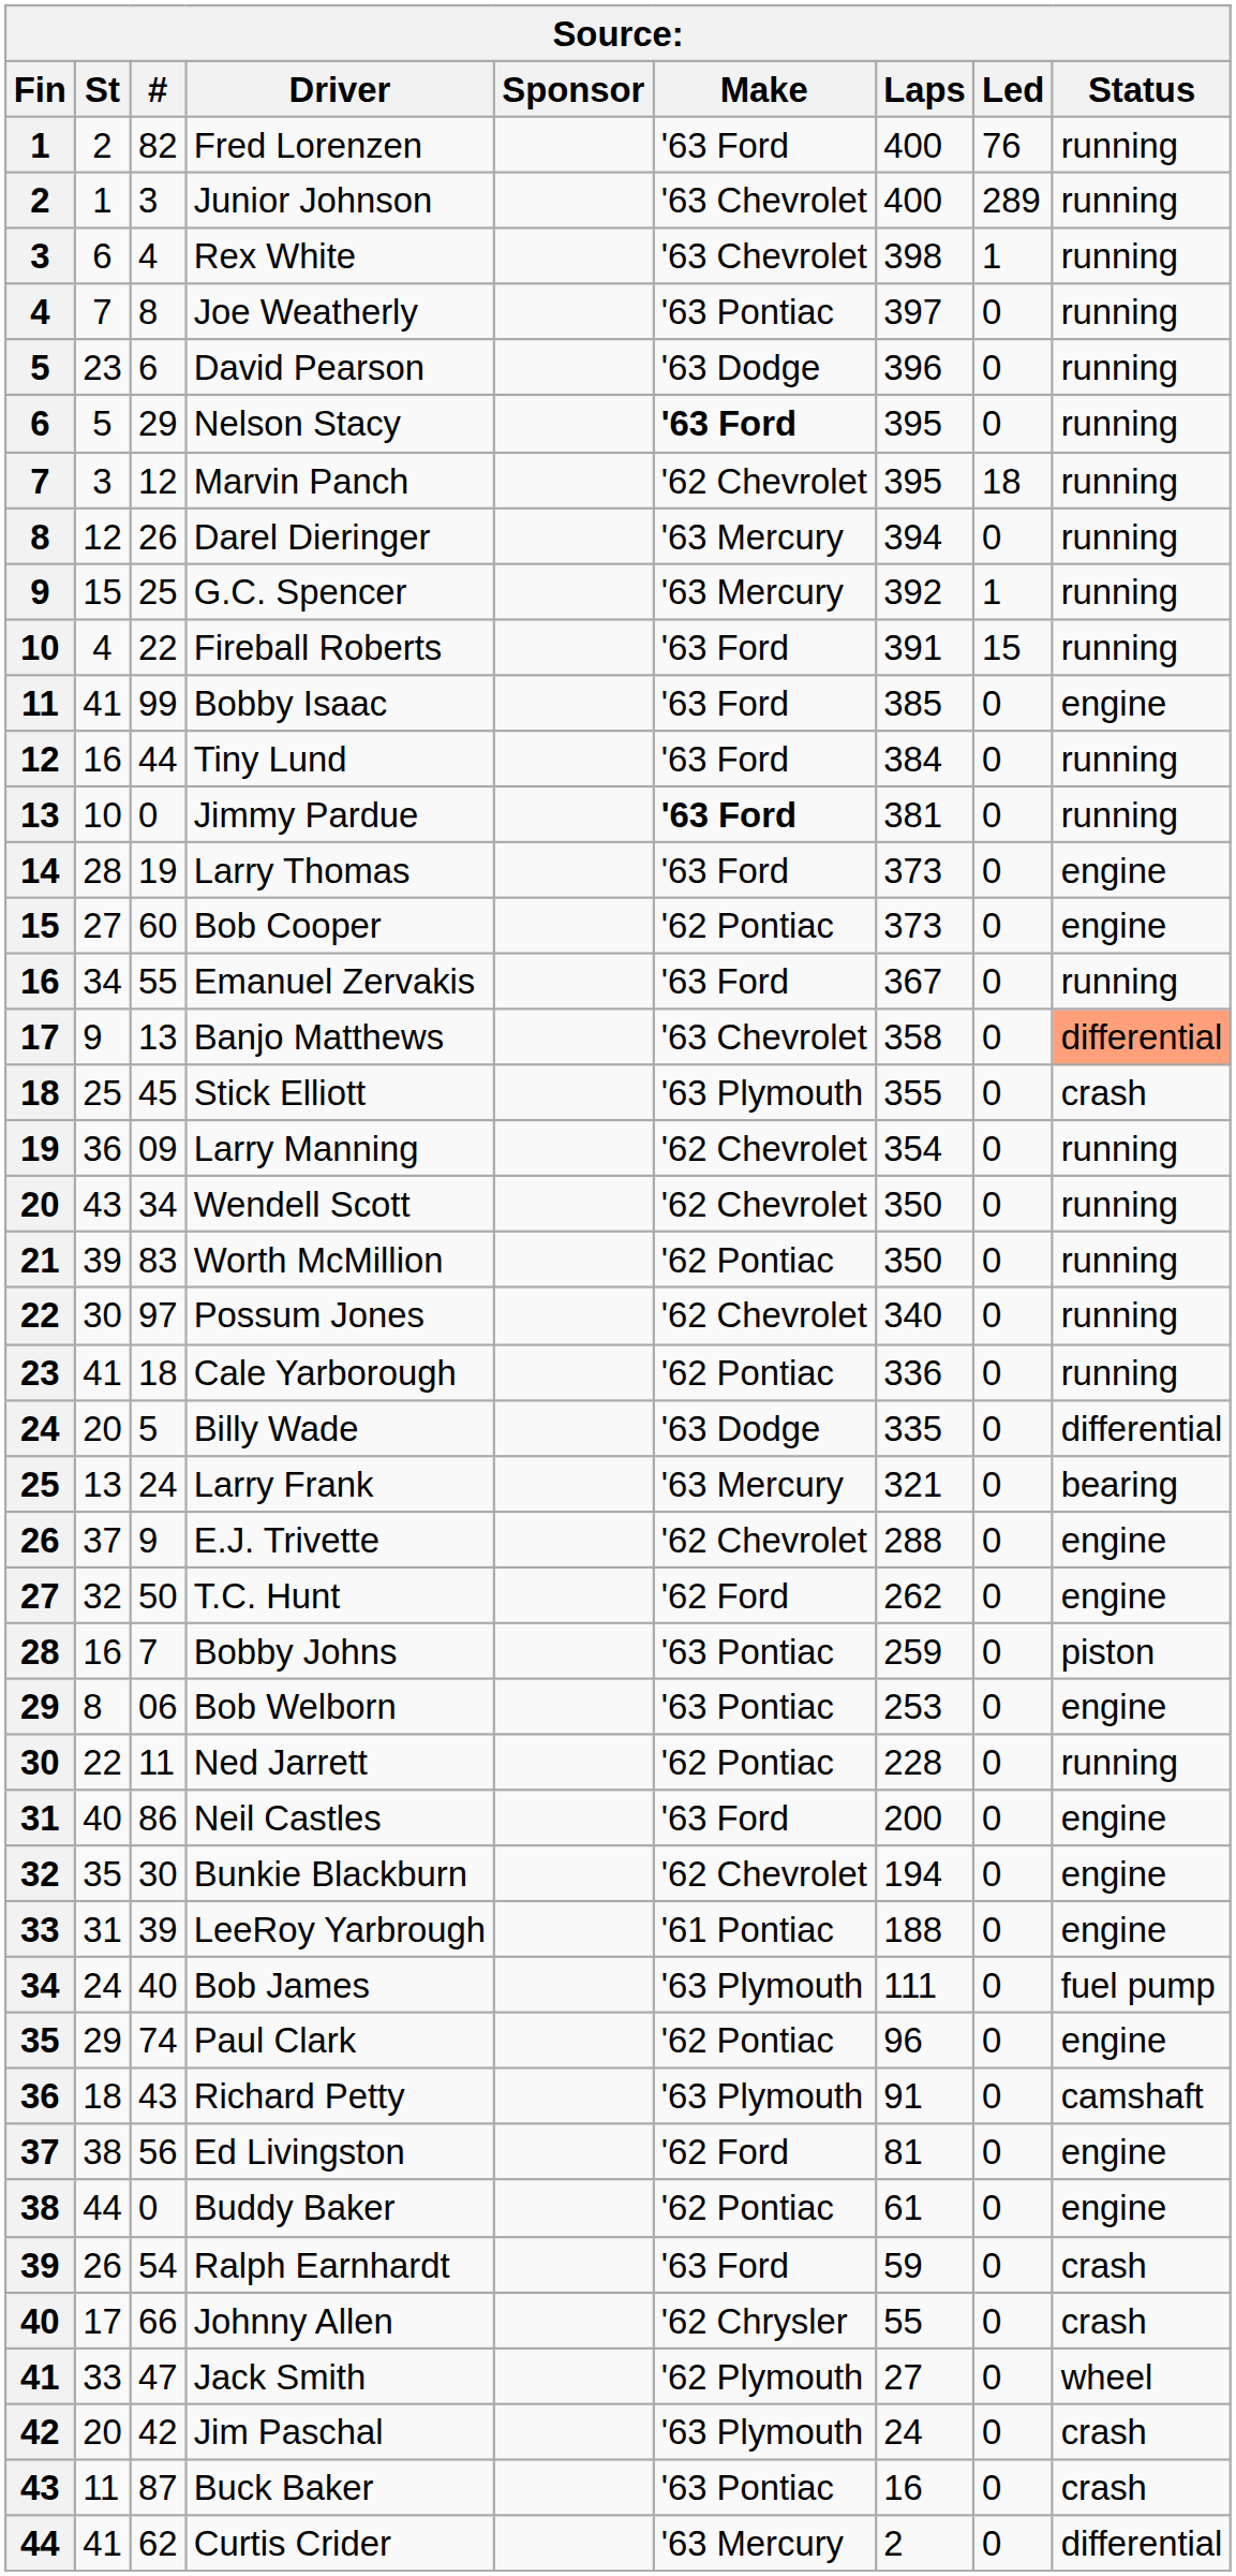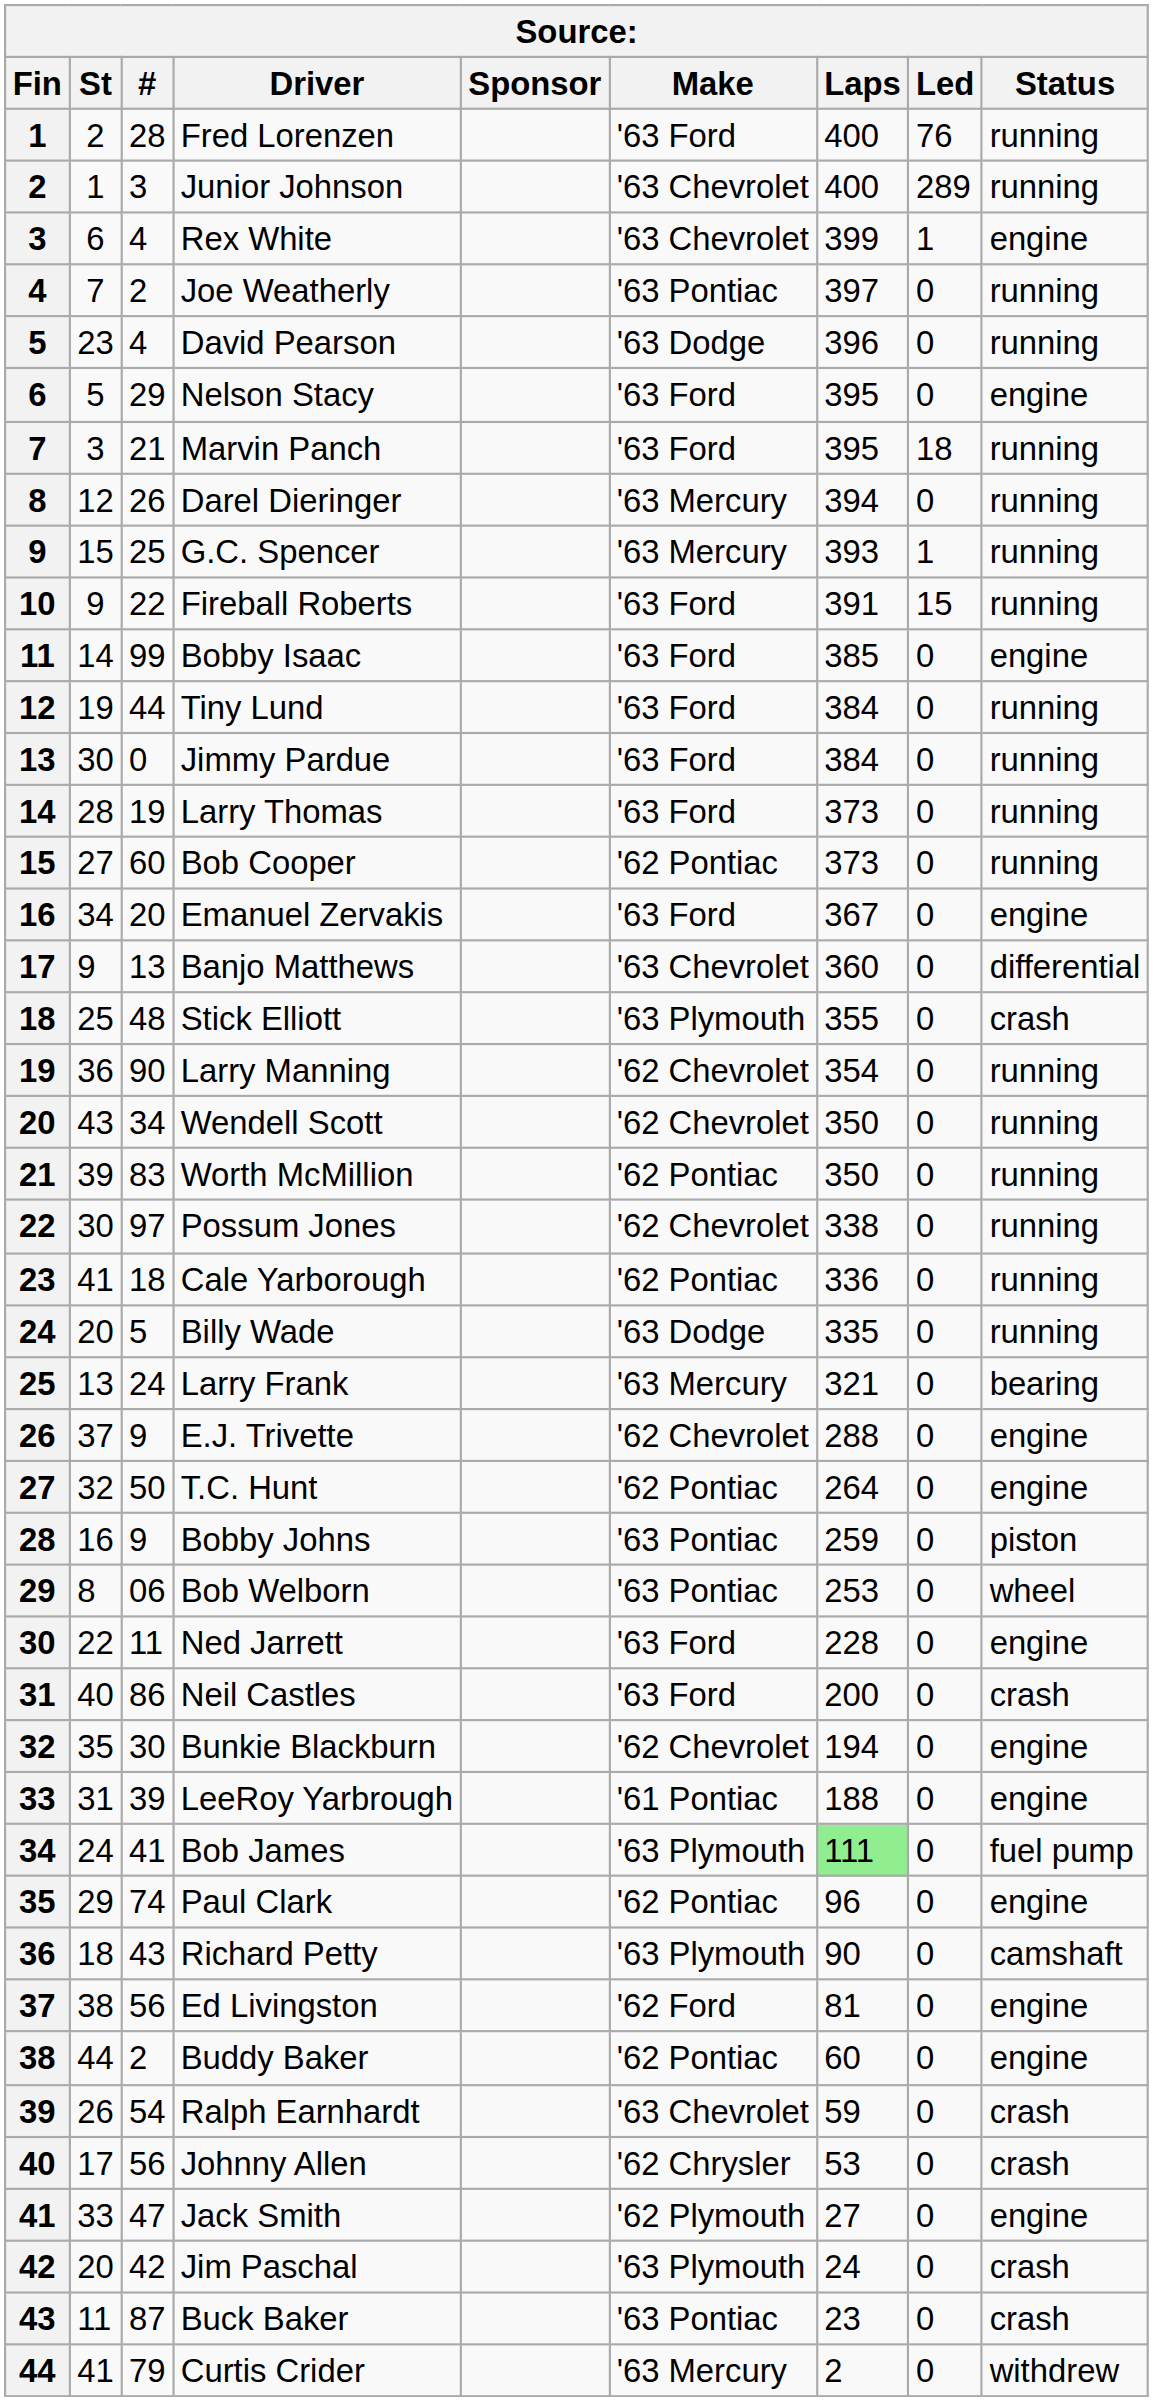 <table class="wikitable" style="font-size:95%">
 <tr>
 <th colspan="9">Source:</th>
 </tr>
 <tr>
 <th>Fin</th>
 <th>St</th>
 <th>#</th>
 <th>Driver</th>
 <th>Sponsor</th>
 <th>Make</th>
 <th>Laps</th>
 <th>Led</th>
 <th>Status</th>
 </tr>
 <tr>
 <th>1</th>
 <td align="center">2</td>
-<td>82</td>
+<td>28</td>
 <td>Fred Lorenzen</td>
 <td></td>
 <td>'63 Ford</td>
 <td>400</td>
 <td>76</td>
 <td>running</td>
 </tr>
 <tr>
 <th>2</th>
 <td align="center">1</td>
 <td>3</td>
 <td>Junior Johnson</td>
 <td></td>
 <td>'63 Chevrolet</td>
 <td>400</td>
 <td>289</td>
 <td>running</td>
 </tr>
 <tr>
 <th>3</th>
 <td align="center">6</td>
 <td>4</td>
 <td>Rex White</td>
 <td></td>
 <td>'63 Chevrolet</td>
-<td>398</td>
+<td>399</td>
 <td>1</td>
-<td>running</td>
+<td>engine</td>
 </tr>
 <tr>
 <th>4</th>
 <td align="center">7</td>
-<td>8</td>
+<td>2</td>
 <td>Joe Weatherly</td>
 <td></td>
 <td>'63 Pontiac</td>
 <td>397</td>
 <td>0</td>
 <td>running</td>
 </tr>
 <tr>
 <th>5</th>
 <td align="center">23</td>
-<td>6</td>
+<td>4</td>
 <td>David Pearson</td>
 <td></td>
 <td>'63 Dodge</td>
 <td>396</td>
 <td>0</td>
 <td>running</td>
 </tr>
 <tr>
 <th>6</th>
 <td align="center">5</td>
 <td>29</td>
 <td>Nelson Stacy</td>
 <td></td>
-<td><strong>'63 Ford</strong></td>
+<td>'63 Ford</td>
 <td>395</td>
 <td>0</td>
-<td>running</td>
+<td>engine</td>
 </tr>
 <tr>
 <th>7</th>
 <td align="center">3</td>
-<td>12</td>
+<td>21</td>
 <td>Marvin Panch</td>
 <td></td>
-<td>'62 Chevrolet</td>
+<td>'63 Ford</td>
 <td>395</td>
 <td>18</td>
 <td>running</td>
 </tr>
 <tr>
 <th>8</th>
 <td align="center">12</td>
 <td>26</td>
 <td>Darel Dieringer</td>
 <td></td>
 <td>'63 Mercury</td>
 <td>394</td>
 <td>0</td>
 <td>running</td>
 </tr>
 <tr>
 <th>9</th>
 <td align="center">15</td>
 <td>25</td>
 <td>G.C. Spencer</td>
 <td></td>
 <td>'63 Mercury</td>
-<td>392</td>
+<td>393</td>
 <td>1</td>
 <td>running</td>
 </tr>
 <tr>
 <th>10</th>
-<td align="center">4</td>
+<td align="center">9</td>
 <td>22</td>
 <td>Fireball Roberts</td>
 <td></td>
 <td>'63 Ford</td>
 <td>391</td>
 <td>15</td>
 <td>running</td>
 </tr>
 <tr>
 <th>11</th>
-<td>41</td>
+<td>14</td>
 <td>99</td>
 <td>Bobby Isaac</td>
 <td></td>
 <td>'63 Ford</td>
 <td>385</td>
 <td>0</td>
 <td>engine</td>
 </tr>
 <tr>
 <th>12</th>
-<td>16</td>
+<td>19</td>
 <td>44</td>
 <td>Tiny Lund</td>
 <td></td>
 <td>'63 Ford</td>
 <td>384</td>
 <td>0</td>
 <td>running</td>
 </tr>
 <tr>
 <th>13</th>
-<td>10</td>
+<td>30</td>
 <td>0</td>
 <td>Jimmy Pardue</td>
 <td></td>
-<td><strong>'63 Ford</strong></td>
-<td>381</td>
+<td>'63 Ford</td>
+<td>384</td>
 <td>0</td>
 <td>running</td>
 </tr>
 <tr>
 <th>14</th>
 <td>28</td>
 <td>19</td>
 <td>Larry Thomas</td>
 <td></td>
 <td>'63 Ford</td>
 <td>373</td>
 <td>0</td>
-<td>engine</td>
+<td>running</td>
 </tr>
 <tr>
 <th>15</th>
 <td>27</td>
 <td>60</td>
 <td>Bob Cooper</td>
 <td></td>
 <td>'62 Pontiac</td>
 <td>373</td>
 <td>0</td>
-<td>engine</td>
+<td>running</td>
 </tr>
 <tr>
 <th>16</th>
 <td>34</td>
-<td>55</td>
+<td>20</td>
 <td>Emanuel Zervakis</td>
 <td></td>
 <td>'63 Ford</td>
 <td>367</td>
 <td>0</td>
-<td>running</td>
+<td>engine</td>
 </tr>
 <tr>
 <th>17</th>
 <td>9</td>
 <td>13</td>
 <td>Banjo Matthews</td>
 <td></td>
 <td>'63 Chevrolet</td>
-<td>358</td>
+<td>360</td>
 <td>0</td>
-<td style="background: lightsalmon;">differential</td>
+<td>differential</td>
 </tr>
 <tr>
 <th>18</th>
 <td>25</td>
-<td>45</td>
+<td>48</td>
 <td>Stick Elliott</td>
 <td></td>
 <td>'63 Plymouth</td>
 <td>355</td>
 <td>0</td>
 <td>crash</td>
 </tr>
 <tr>
 <th>19</th>
 <td>36</td>
-<td>09</td>
+<td>90</td>
 <td>Larry Manning</td>
 <td></td>
 <td>'62 Chevrolet</td>
 <td>354</td>
 <td>0</td>
 <td>running</td>
 </tr>
 <tr>
 <th>20</th>
 <td>43</td>
 <td>34</td>
 <td>Wendell Scott</td>
 <td></td>
 <td>'62 Chevrolet</td>
 <td>350</td>
 <td>0</td>
 <td>running</td>
 </tr>
 <tr>
 <th>21</th>
 <td>39</td>
 <td>83</td>
 <td>Worth McMillion</td>
 <td></td>
 <td>'62 Pontiac</td>
 <td>350</td>
 <td>0</td>
 <td>running</td>
 </tr>
 <tr>
 <th>22</th>
 <td>30</td>
 <td>97</td>
 <td>Possum Jones</td>
 <td></td>
 <td>'62 Chevrolet</td>
-<td>340</td>
+<td>338</td>
 <td>0</td>
 <td>running</td>
 </tr>
 <tr>
 <th>23</th>
 <td>41</td>
 <td>18</td>
 <td>Cale Yarborough</td>
 <td></td>
 <td>'62 Pontiac</td>
 <td>336</td>
 <td>0</td>
 <td>running</td>
 </tr>
 <tr>
 <th>24</th>
 <td>20</td>
 <td>5</td>
 <td>Billy Wade</td>
 <td></td>
 <td>'63 Dodge</td>
 <td>335</td>
 <td>0</td>
-<td>differential</td>
+<td>running</td>
 </tr>
 <tr>
 <th>25</th>
 <td>13</td>
 <td>24</td>
 <td>Larry Frank</td>
 <td></td>
 <td>'63 Mercury</td>
 <td>321</td>
 <td>0</td>
 <td>bearing</td>
 </tr>
 <tr>
 <th>26</th>
 <td>37</td>
 <td>9</td>
 <td>E.J. Trivette</td>
 <td></td>
 <td>'62 Chevrolet</td>
 <td>288</td>
 <td>0</td>
 <td>engine</td>
 </tr>
 <tr>
 <th>27</th>
 <td>32</td>
 <td>50</td>
 <td>T.C. Hunt</td>
 <td></td>
-<td>'62 Ford</td>
-<td>262</td>
+<td>'62 Pontiac</td>
+<td>264</td>
 <td>0</td>
 <td>engine</td>
 </tr>
 <tr>
 <th>28</th>
 <td>16</td>
-<td>7</td>
+<td>9</td>
 <td>Bobby Johns</td>
 <td></td>
 <td>'63 Pontiac</td>
 <td>259</td>
 <td>0</td>
 <td>piston</td>
 </tr>
 <tr>
 <th>29</th>
 <td>8</td>
 <td>06</td>
 <td>Bob Welborn</td>
 <td></td>
 <td>'63 Pontiac</td>
 <td>253</td>
 <td>0</td>
-<td>engine</td>
+<td>wheel</td>
 </tr>
 <tr>
 <th>30</th>
 <td>22</td>
 <td>11</td>
 <td>Ned Jarrett</td>
 <td></td>
-<td>'62 Pontiac</td>
+<td>'63 Ford</td>
 <td>228</td>
 <td>0</td>
-<td>running</td>
+<td>engine</td>
 </tr>
 <tr>
 <th>31</th>
 <td>40</td>
 <td>86</td>
 <td>Neil Castles</td>
 <td></td>
 <td>'63 Ford</td>
 <td>200</td>
 <td>0</td>
-<td>engine</td>
+<td>crash</td>
 </tr>
 <tr>
 <th>32</th>
 <td>35</td>
 <td>30</td>
 <td>Bunkie Blackburn</td>
 <td></td>
 <td>'62 Chevrolet</td>
 <td>194</td>
 <td>0</td>
 <td>engine</td>
 </tr>
 <tr>
 <th>33</th>
 <td>31</td>
 <td>39</td>
 <td>LeeRoy Yarbrough</td>
 <td></td>
 <td>'61 Pontiac</td>
 <td>188</td>
 <td>0</td>
 <td>engine</td>
 </tr>
 <tr>
 <th>34</th>
 <td>24</td>
-<td>40</td>
+<td>41</td>
 <td>Bob James</td>
 <td></td>
 <td>'63 Plymouth</td>
-<td>111</td>
+<td style="background: lightgreen;">111</td>
 <td>0</td>
 <td>fuel pump</td>
 </tr>
 <tr>
 <th>35</th>
 <td>29</td>
 <td>74</td>
 <td>Paul Clark</td>
 <td></td>
 <td>'62 Pontiac</td>
 <td>96</td>
 <td>0</td>
 <td>engine</td>
 </tr>
 <tr>
 <th>36</th>
 <td>18</td>
 <td>43</td>
 <td>Richard Petty</td>
 <td></td>
 <td>'63 Plymouth</td>
-<td>91</td>
+<td>90</td>
 <td>0</td>
 <td>camshaft</td>
 </tr>
 <tr>
 <th>37</th>
 <td>38</td>
 <td>56</td>
 <td>Ed Livingston</td>
 <td></td>
 <td>'62 Ford</td>
 <td>81</td>
 <td>0</td>
 <td>engine</td>
 </tr>
 <tr>
 <th>38</th>
 <td>44</td>
-<td>0</td>
+<td>2</td>
 <td>Buddy Baker</td>
 <td></td>
 <td>'62 Pontiac</td>
-<td>61</td>
+<td>60</td>
 <td>0</td>
 <td>engine</td>
 </tr>
 <tr>
 <th>39</th>
 <td>26</td>
 <td>54</td>
 <td>Ralph Earnhardt</td>
 <td></td>
-<td>'63 Ford</td>
+<td>'63 Chevrolet</td>
 <td>59</td>
 <td>0</td>
 <td>crash</td>
 </tr>
 <tr>
 <th>40</th>
 <td>17</td>
-<td>66</td>
+<td>56</td>
 <td>Johnny Allen</td>
 <td></td>
 <td>'62 Chrysler</td>
-<td>55</td>
+<td>53</td>
 <td>0</td>
 <td>crash</td>
 </tr>
 <tr>
 <th>41</th>
 <td>33</td>
 <td>47</td>
 <td>Jack Smith</td>
 <td></td>
 <td>'62 Plymouth</td>
 <td>27</td>
 <td>0</td>
-<td>wheel</td>
+<td>engine</td>
 </tr>
 <tr>
 <th>42</th>
 <td>20</td>
 <td>42</td>
 <td>Jim Paschal</td>
 <td></td>
 <td>'63 Plymouth</td>
 <td>24</td>
 <td>0</td>
 <td>crash</td>
 </tr>
 <tr>
 <th>43</th>
 <td>11</td>
 <td>87</td>
 <td>Buck Baker</td>
 <td></td>
 <td>'63 Pontiac</td>
-<td>16</td>
+<td>23</td>
 <td>0</td>
 <td>crash</td>
 </tr>
 <tr>
 <th>44</th>
 <td>41</td>
-<td>62</td>
+<td>79</td>
 <td>Curtis Crider</td>
 <td></td>
 <td>'63 Mercury</td>
 <td>2</td>
 <td>0</td>
-<td>differential</td>
+<td>withdrew</td>
 </tr>
 </table>
